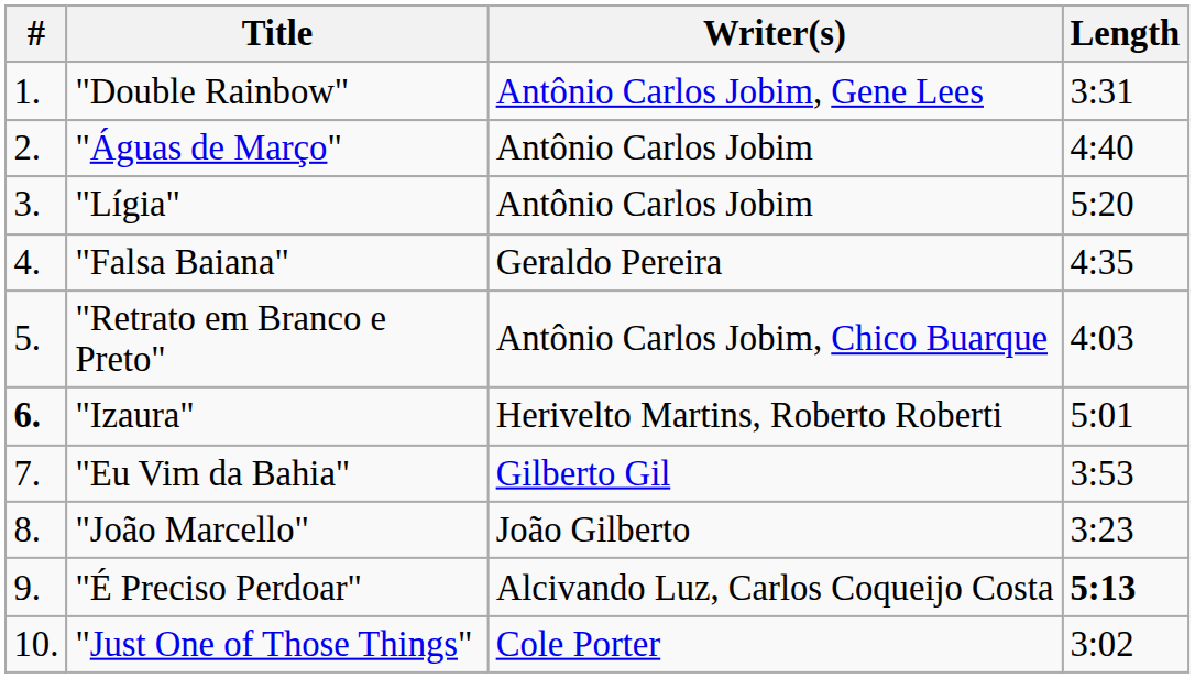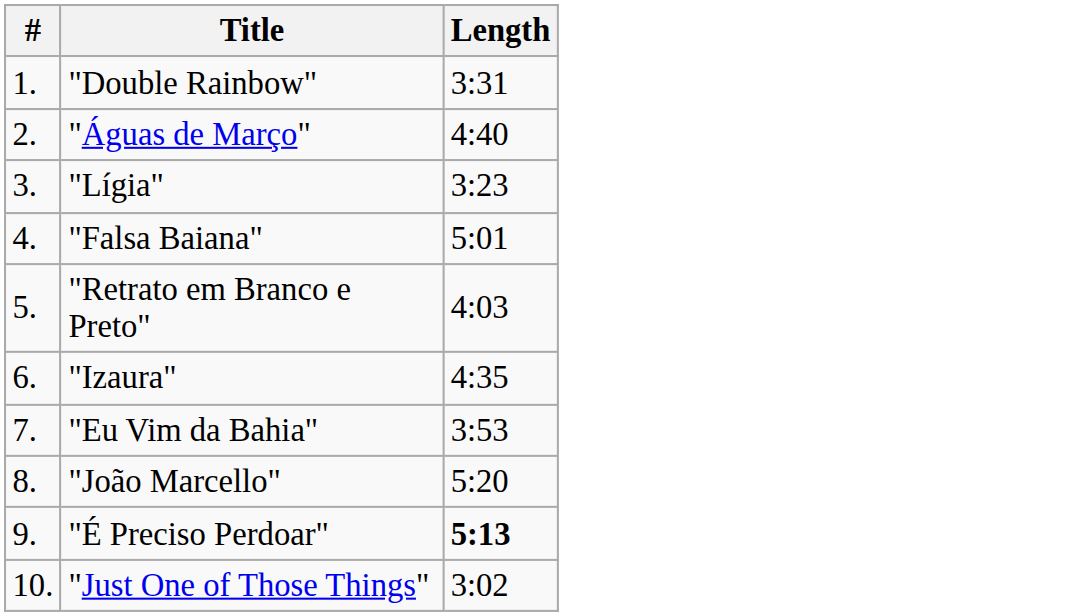 <table class="wikitable">
 <tr>
 <th>#</th>
 <th width="180">Title</th>
-<th>Writer(s)</th>
 <th>Length</th>
 </tr>
 <tr>
 <td>1.</td>
 <td>"Double Rainbow"</td>
-<td><a href='#'>Antônio Carlos Jobim</a>, <a href='#'>Gene Lees</a></td>
 <td>3:31</td>
 </tr>
 <tr>
 <td>2.</td>
 <td>"<a href='#'>Águas de Março</a>"</td>
-<td>Antônio Carlos Jobim</td>
 <td>4:40</td>
 </tr>
 <tr>
 <td>3.</td>
 <td>"Lígia"</td>
-<td>Antônio Carlos Jobim</td>
-<td>5:20</td>
+<td>3:23</td>
 </tr>
 <tr>
 <td>4.</td>
 <td>"Falsa Baiana"</td>
-<td>Geraldo Pereira</td>
-<td>4:35</td>
+<td>5:01</td>
 </tr>
 <tr>
 <td>5.</td>
 <td>"Retrato em Branco e Preto"</td>
-<td>Antônio Carlos Jobim, <a href='#'>Chico Buarque</a></td>
 <td>4:03</td>
 </tr>
 <tr>
-<td><strong>6.</strong></td>
+<td>6.</td>
 <td>"Izaura"</td>
-<td>Herivelto Martins, Roberto Roberti</td>
-<td>5:01</td>
+<td>4:35</td>
 </tr>
 <tr>
 <td>7.</td>
 <td>"Eu Vim da Bahia"</td>
-<td><a href='#'>Gilberto Gil</a></td>
 <td>3:53</td>
 </tr>
 <tr>
 <td>8.</td>
 <td>"João Marcello"</td>
-<td>João Gilberto</td>
-<td>3:23</td>
+<td>5:20</td>
 </tr>
 <tr>
 <td>9.</td>
 <td>"É Preciso Perdoar"</td>
-<td>Alcivando Luz, Carlos Coqueijo Costa</td>
 <td><strong>5:13</strong></td>
 </tr>
 <tr>
 <td>10.</td>
 <td>"<a href='#'>Just One of Those Things</a>"</td>
-<td><a href='#'>Cole Porter</a></td>
 <td>3:02</td>
 </tr>
 </table>
